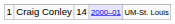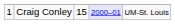 <table class="wikitable">
 <tr>
 </tr>
 <tr>
 <td>1</td>
 <td>Craig Conley</td>
-<td>14</td>
+<td>15</td>
 <td style="background: lavender; font-size:80%;"><a href='#'>2000–01</a></td>
 <td style="font-size:80%;">UM-St. Louis</td>
 </tr>
 </table>
